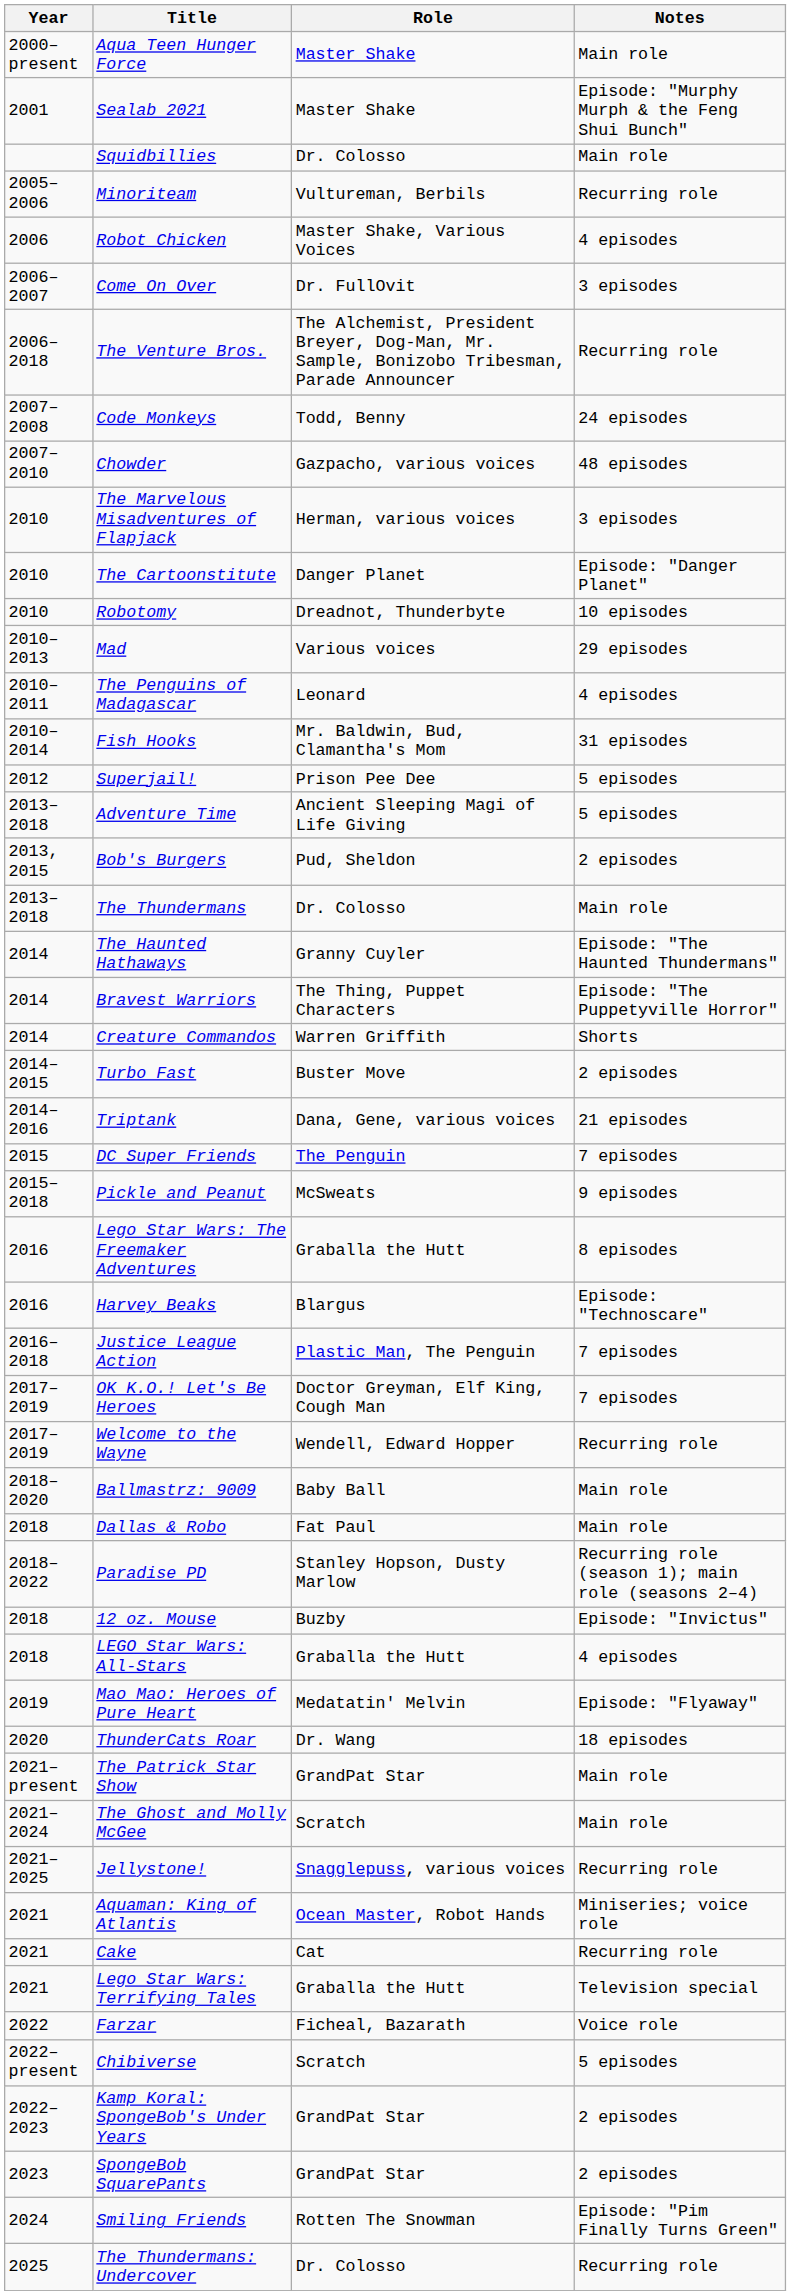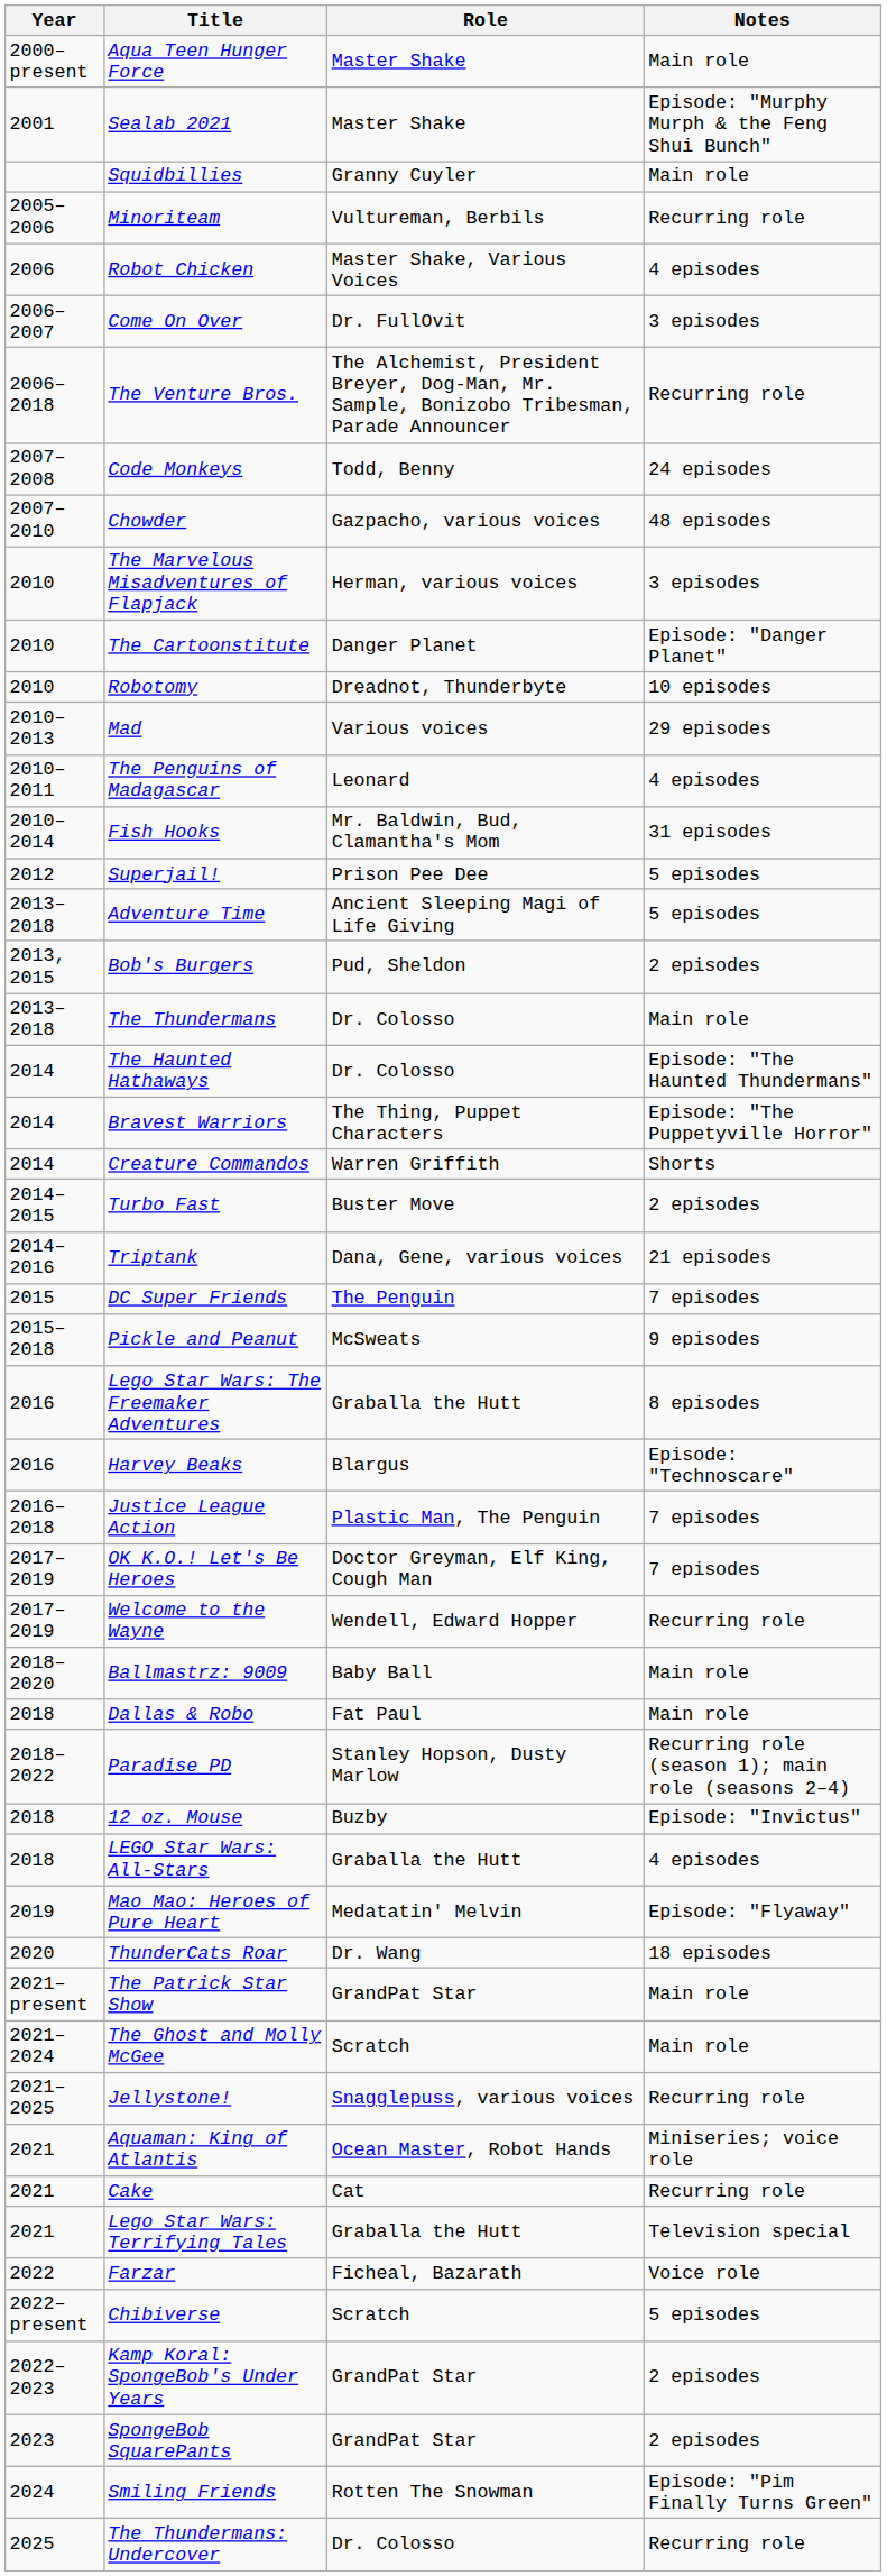 <table class="wikitable sortable">
 <tr>
 <th>Year</th>
 <th>Title</th>
 <th>Role</th>
 <th class="unsortable">Notes</th>
 </tr>
 <tr>
 <td>2000–present</td>
 <td><em><a href='#'>Aqua Teen Hunger Force</a></em></td>
 <td><a href='#'>Master Shake</a></td>
 <td>Main role</td>
 </tr>
 <tr>
 <td>2001</td>
 <td><em><a href='#'>Sealab 2021</a></em></td>
 <td>Master Shake</td>
 <td>Episode: "Murphy Murph & the Feng Shui Bunch"</td>
 </tr>
 <tr>
 <td></td>
 <td><em><a href='#'>Squidbillies</a></em></td>
-<td>Dr. Colosso</td>
+<td>Granny Cuyler</td>
 <td>Main role</td>
 </tr>
 <tr>
 <td>2005–2006</td>
 <td><em><a href='#'>Minoriteam</a></em></td>
 <td>Vultureman, Berbils</td>
 <td>Recurring role</td>
 </tr>
 <tr>
 <td>2006</td>
 <td><em><a href='#'>Robot Chicken</a></em></td>
 <td>Master Shake, Various Voices</td>
 <td>4 episodes</td>
 </tr>
 <tr>
 <td>2006–2007</td>
 <td><em><a href='#'>Come On Over</a></em></td>
 <td>Dr. FullOvit</td>
 <td>3 episodes</td>
 </tr>
 <tr>
 <td>2006–2018</td>
 <td><em><a href='#'>The Venture Bros.</a></em></td>
 <td>The Alchemist, President Breyer, Dog-Man, Mr. Sample, Bonizobo Tribesman, Parade Announcer</td>
 <td>Recurring role</td>
 </tr>
 <tr>
 <td>2007–2008</td>
 <td><em><a href='#'>Code Monkeys</a></em></td>
 <td>Todd, Benny</td>
 <td>24 episodes</td>
 </tr>
 <tr>
 <td>2007–2010</td>
 <td><em><a href='#'>Chowder</a></em></td>
 <td>Gazpacho, various voices</td>
 <td>48 episodes</td>
 </tr>
 <tr>
 <td>2010</td>
 <td><em><a href='#'>The Marvelous Misadventures of Flapjack</a></em></td>
 <td>Herman, various voices</td>
 <td>3 episodes</td>
 </tr>
 <tr>
 <td>2010</td>
 <td><em><a href='#'>The Cartoonstitute</a></em></td>
 <td>Danger Planet</td>
 <td>Episode: "Danger Planet"</td>
 </tr>
 <tr>
 <td>2010</td>
 <td><em><a href='#'>Robotomy</a></em></td>
 <td>Dreadnot, Thunderbyte</td>
 <td>10 episodes</td>
 </tr>
 <tr>
 <td>2010–2013</td>
 <td><em><a href='#'>Mad</a></em></td>
 <td>Various voices</td>
 <td>29 episodes</td>
 </tr>
 <tr>
 <td>2010–2011</td>
 <td><em><a href='#'>The Penguins of Madagascar</a></em></td>
 <td>Leonard</td>
 <td>4 episodes</td>
 </tr>
 <tr>
 <td>2010–2014</td>
 <td><em><a href='#'>Fish Hooks</a></em></td>
 <td>Mr. Baldwin, Bud, Clamantha's Mom</td>
 <td>31 episodes</td>
 </tr>
 <tr>
 <td>2012</td>
 <td><em><a href='#'>Superjail!</a></em></td>
 <td>Prison Pee Dee</td>
 <td>5 episodes</td>
 </tr>
 <tr>
 <td>2013–2018</td>
 <td><em><a href='#'>Adventure Time</a></em></td>
 <td>Ancient Sleeping Magi of Life Giving</td>
 <td>5 episodes</td>
 </tr>
 <tr>
 <td>2013, 2015</td>
 <td><em><a href='#'>Bob's Burgers</a></em></td>
 <td>Pud, Sheldon</td>
 <td>2 episodes</td>
 </tr>
 <tr>
 <td>2013–2018</td>
 <td><em><a href='#'>The Thundermans</a></em></td>
 <td>Dr. Colosso</td>
 <td>Main role</td>
 </tr>
 <tr>
 <td>2014</td>
 <td><em><a href='#'>The Haunted Hathaways</a></em></td>
-<td>Granny Cuyler</td>
+<td>Dr. Colosso</td>
 <td>Episode: "The Haunted Thundermans"</td>
 </tr>
 <tr>
 <td>2014</td>
 <td><em><a href='#'>Bravest Warriors</a></em></td>
 <td>The Thing, Puppet Characters</td>
 <td>Episode: "The Puppetyville Horror"</td>
 </tr>
 <tr>
 <td>2014</td>
 <td><em><a href='#'>Creature Commandos</a></em></td>
 <td>Warren Griffith</td>
 <td>Shorts</td>
 </tr>
 <tr>
 <td>2014–2015</td>
 <td><em><a href='#'>Turbo Fast</a></em></td>
 <td>Buster Move</td>
 <td>2 episodes</td>
 </tr>
 <tr>
 <td>2014–2016</td>
 <td><em><a href='#'>Triptank</a></em></td>
 <td>Dana, Gene, various voices</td>
 <td>21 episodes</td>
 </tr>
 <tr>
 <td>2015</td>
 <td><em><a href='#'>DC Super Friends</a></em></td>
 <td><a href='#'>The Penguin</a></td>
 <td>7 episodes</td>
 </tr>
 <tr>
 <td>2015–2018</td>
 <td><em><a href='#'>Pickle and Peanut</a></em></td>
 <td>McSweats</td>
 <td>9 episodes</td>
 </tr>
 <tr>
 <td>2016</td>
 <td><em><a href='#'>Lego Star Wars: The Freemaker Adventures</a></em></td>
 <td>Graballa the Hutt</td>
 <td>8 episodes</td>
 </tr>
 <tr>
 <td>2016</td>
 <td><em><a href='#'>Harvey Beaks</a></em></td>
 <td>Blargus</td>
 <td>Episode: "Technoscare"</td>
 </tr>
 <tr>
 <td>2016–2018</td>
 <td><em><a href='#'>Justice League Action</a></em></td>
 <td><a href='#'>Plastic Man</a>, The Penguin</td>
 <td>7 episodes</td>
 </tr>
 <tr>
 <td>2017–2019</td>
 <td><em><a href='#'>OK K.O.! Let's Be Heroes</a></em></td>
 <td>Doctor Greyman, Elf King, Cough Man</td>
 <td>7 episodes</td>
 </tr>
 <tr>
 <td>2017–2019</td>
 <td><em><a href='#'>Welcome to the Wayne</a></em></td>
 <td>Wendell, Edward Hopper</td>
 <td>Recurring role</td>
 </tr>
 <tr>
 <td>2018–2020</td>
 <td><em><a href='#'>Ballmastrz: 9009</a></em></td>
 <td>Baby Ball</td>
 <td>Main role</td>
 </tr>
 <tr>
 <td>2018</td>
 <td><em><a href='#'>Dallas & Robo</a></em></td>
 <td>Fat Paul</td>
 <td>Main role</td>
 </tr>
 <tr>
 <td>2018–2022</td>
 <td><em><a href='#'>Paradise PD</a></em></td>
 <td>Stanley Hopson, Dusty Marlow</td>
 <td>Recurring role (season 1); main role (seasons 2–4)</td>
 </tr>
 <tr>
 <td>2018</td>
 <td><em><a href='#'>12 oz. Mouse</a></em></td>
 <td>Buzby</td>
 <td>Episode: "Invictus"</td>
 </tr>
 <tr>
 <td>2018</td>
 <td><a href='#'><em>LEGO Star Wars: All-Stars</em></a></td>
 <td>Graballa the Hutt</td>
 <td>4 episodes</td>
 </tr>
 <tr>
 <td>2019</td>
 <td><em><a href='#'>Mao Mao: Heroes of Pure Heart</a></em></td>
 <td>Medatatin' Melvin</td>
 <td>Episode: "Flyaway"</td>
 </tr>
 <tr>
 <td>2020</td>
 <td><em><a href='#'>ThunderCats Roar</a></em></td>
 <td>Dr. Wang</td>
 <td>18 episodes</td>
 </tr>
 <tr>
 <td>2021–present</td>
 <td><em><a href='#'>The Patrick Star Show</a></em></td>
 <td>GrandPat Star</td>
 <td>Main role</td>
 </tr>
 <tr>
 <td>2021–2024</td>
 <td><em><a href='#'>The Ghost and Molly McGee</a></em></td>
 <td>Scratch</td>
 <td>Main role</td>
 </tr>
 <tr>
 <td>2021–2025</td>
 <td><em><a href='#'>Jellystone!</a></em></td>
 <td><a href='#'>Snagglepuss</a>, various voices</td>
 <td>Recurring role</td>
 </tr>
 <tr>
 <td>2021</td>
 <td><em><a href='#'>Aquaman: King of Atlantis</a></em></td>
 <td><a href='#'>Ocean Master</a>, Robot Hands</td>
 <td>Miniseries; voice role</td>
 </tr>
 <tr>
 <td>2021</td>
 <td><em><a href='#'>Cake</a></em></td>
 <td>Cat</td>
 <td>Recurring role</td>
 </tr>
 <tr>
 <td>2021</td>
 <td><em><a href='#'>Lego Star Wars: Terrifying Tales</a></em></td>
 <td>Graballa the Hutt</td>
 <td>Television special</td>
 </tr>
 <tr>
 <td>2022</td>
 <td><em><a href='#'>Farzar</a></em></td>
 <td>Ficheal, Bazarath</td>
 <td>Voice role</td>
 </tr>
 <tr>
 <td>2022–present</td>
 <td><em><a href='#'>Chibiverse</a></em></td>
 <td>Scratch</td>
 <td>5 episodes</td>
 </tr>
 <tr>
 <td>2022–2023</td>
 <td><em><a href='#'>Kamp Koral: SpongeBob's Under Years</a></em></td>
 <td>GrandPat Star</td>
 <td>2 episodes</td>
 </tr>
 <tr>
 <td>2023</td>
 <td><em><a href='#'>SpongeBob SquarePants</a></em></td>
 <td>GrandPat Star</td>
 <td>2 episodes</td>
 </tr>
 <tr>
 <td>2024</td>
 <td><em><a href='#'>Smiling Friends</a></em></td>
 <td>Rotten The Snowman</td>
 <td>Episode: "Pim Finally Turns Green"</td>
 </tr>
 <tr>
 <td>2025</td>
 <td><em><a href='#'>The Thundermans: Undercover</a></em></td>
 <td>Dr. Colosso</td>
 <td>Recurring role</td>
 </tr>
 </table>
